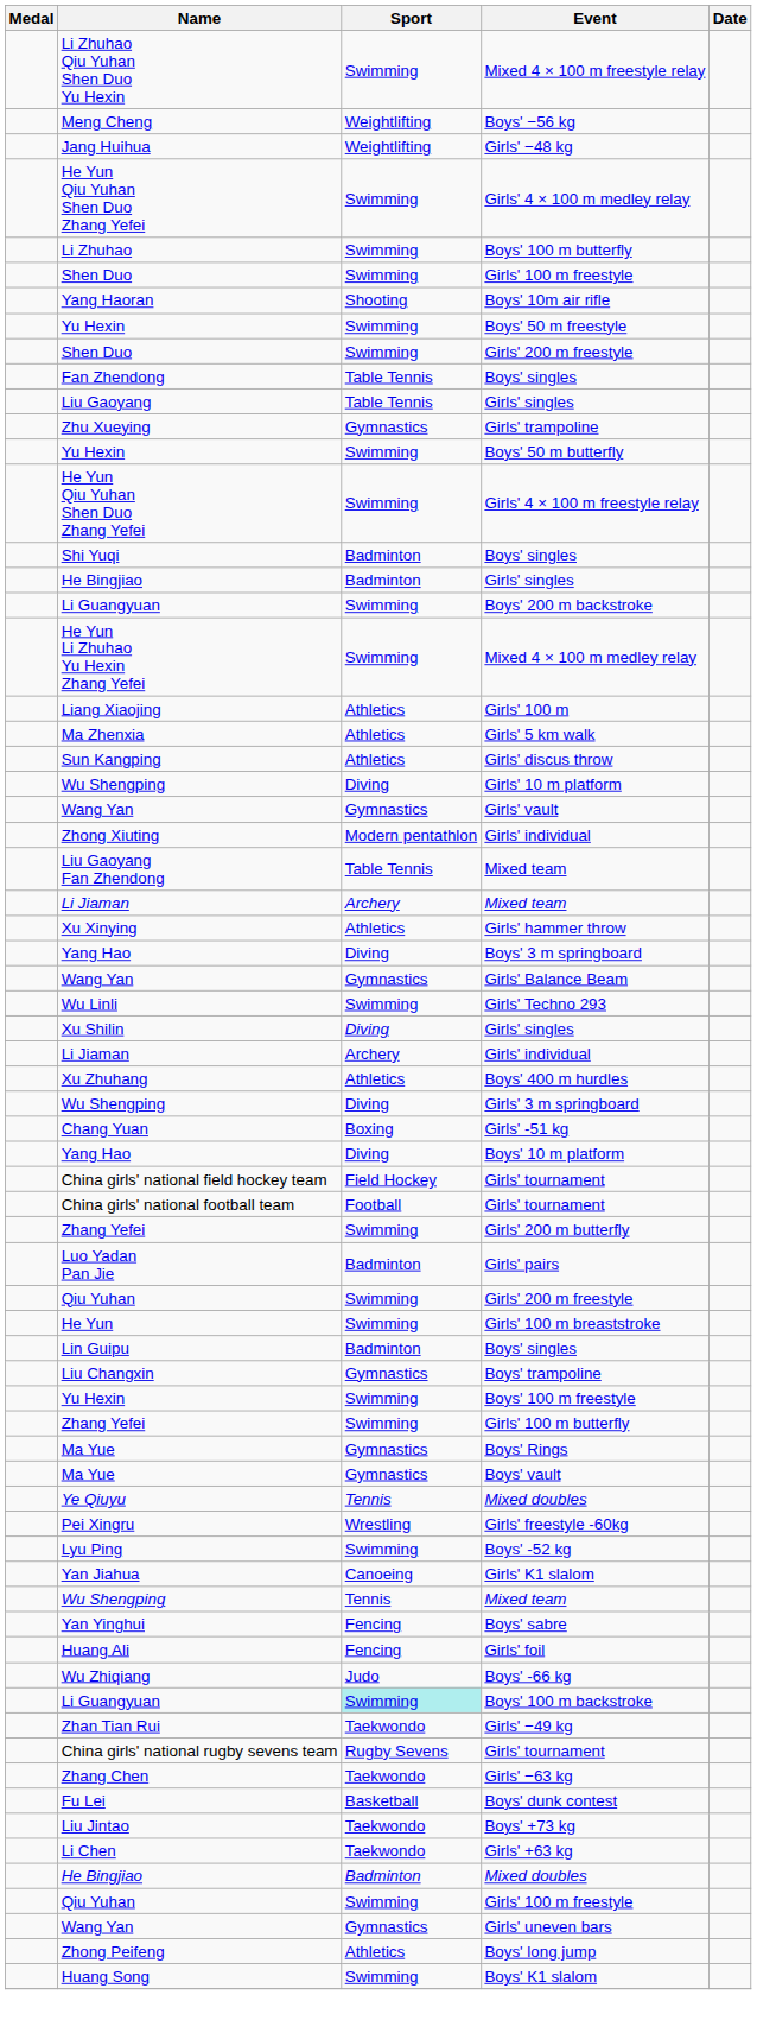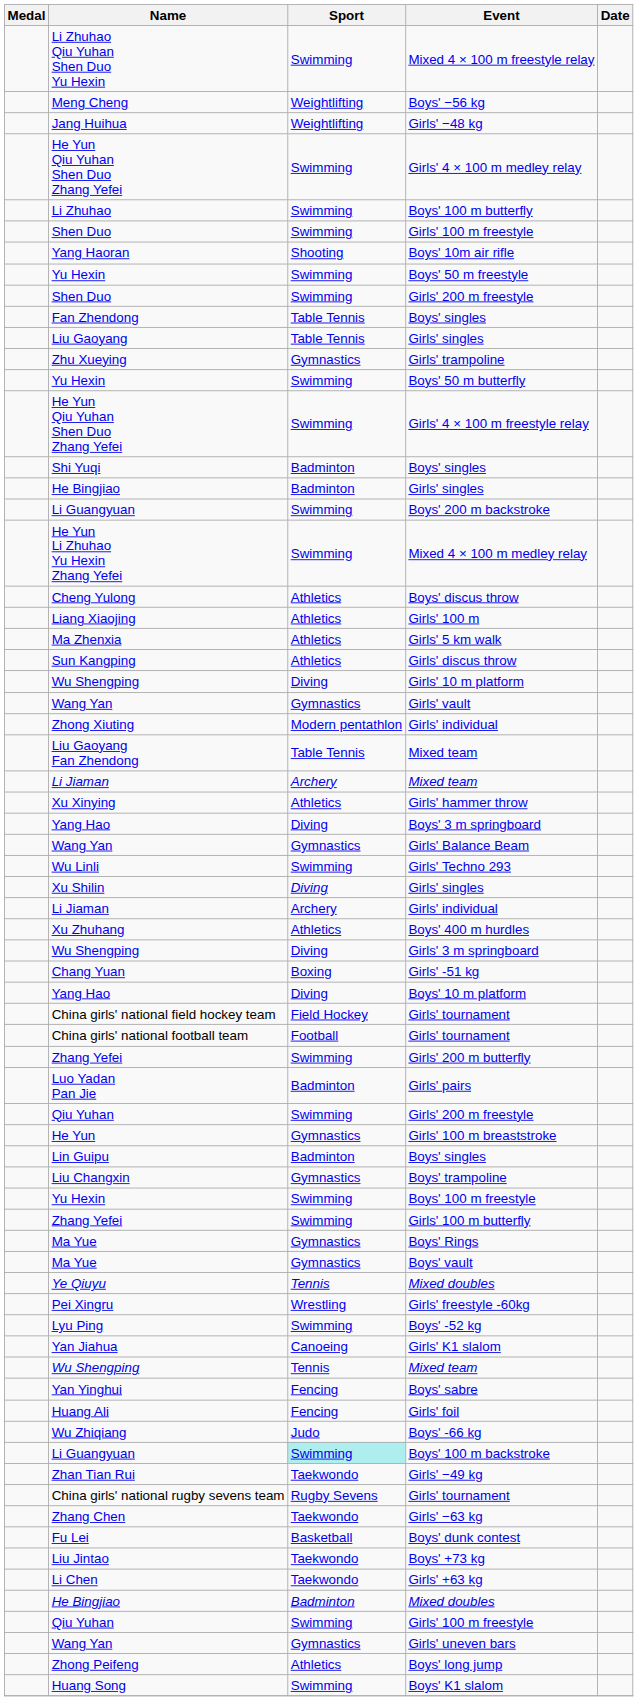 <table class="wikitable sortable" style="font-size: 95%;">
 <tr>
 <th>Medal</th>
 <th>Name</th>
 <th>Sport</th>
 <th>Event</th>
 <th>Date</th>
 </tr>
 <tr>
 <td></td>
 <td><a href='#'>Li Zhuhao</a><br><a href='#'>Qiu Yuhan</a><br><a href='#'>Shen Duo</a><br><a href='#'>Yu Hexin</a></td>
 <td><a href='#'>Swimming</a></td>
 <td><a href='#'>Mixed 4 × 100 m freestyle relay</a></td>
 <td></td>
 </tr>
 <tr>
 <td></td>
 <td><a href='#'>Meng Cheng</a></td>
 <td><a href='#'>Weightlifting</a></td>
 <td><a href='#'>Boys' −56 kg</a></td>
 <td></td>
 </tr>
 <tr>
 <td></td>
 <td><a href='#'>Jang Huihua</a></td>
 <td><a href='#'>Weightlifting</a></td>
 <td><a href='#'>Girls' −48 kg</a></td>
 <td></td>
 </tr>
 <tr>
 <td></td>
 <td><a href='#'>He Yun</a><br><a href='#'>Qiu Yuhan</a><br><a href='#'>Shen Duo</a><br><a href='#'>Zhang Yefei</a></td>
 <td><a href='#'>Swimming</a></td>
 <td><a href='#'>Girls' 4 × 100 m medley relay</a></td>
 <td></td>
 </tr>
 <tr>
 <td></td>
 <td><a href='#'>Li Zhuhao</a></td>
 <td><a href='#'>Swimming</a></td>
 <td><a href='#'>Boys' 100 m butterfly</a></td>
 <td></td>
 </tr>
 <tr>
 <td></td>
 <td><a href='#'>Shen Duo</a></td>
 <td><a href='#'>Swimming</a></td>
 <td><a href='#'>Girls' 100 m freestyle</a></td>
 <td></td>
 </tr>
 <tr>
 <td></td>
 <td><a href='#'>Yang Haoran</a></td>
 <td><a href='#'>Shooting</a></td>
 <td><a href='#'>Boys' 10m air rifle</a></td>
 <td></td>
 </tr>
 <tr>
 <td></td>
 <td><a href='#'>Yu Hexin</a></td>
 <td><a href='#'>Swimming</a></td>
 <td><a href='#'>Boys' 50 m freestyle</a></td>
 <td></td>
 </tr>
 <tr>
 <td></td>
 <td><a href='#'>Shen Duo</a></td>
 <td><a href='#'>Swimming</a></td>
 <td><a href='#'>Girls' 200 m freestyle</a></td>
 <td></td>
 </tr>
 <tr>
 <td></td>
 <td><a href='#'>Fan Zhendong</a></td>
 <td><a href='#'>Table Tennis</a></td>
 <td><a href='#'>Boys' singles</a></td>
 <td></td>
 </tr>
 <tr>
 <td></td>
 <td><a href='#'>Liu Gaoyang</a></td>
 <td><a href='#'>Table Tennis</a></td>
 <td><a href='#'>Girls' singles</a></td>
 <td></td>
 </tr>
 <tr>
 <td></td>
 <td><a href='#'>Zhu Xueying</a></td>
 <td><a href='#'>Gymnastics</a></td>
 <td><a href='#'>Girls' trampoline</a></td>
 <td></td>
 </tr>
 <tr>
 <td></td>
 <td><a href='#'>Yu Hexin</a></td>
 <td><a href='#'>Swimming</a></td>
 <td><a href='#'>Boys' 50 m butterfly</a></td>
 <td></td>
 </tr>
 <tr>
 <td></td>
 <td><a href='#'>He Yun</a><br><a href='#'>Qiu Yuhan</a><br><a href='#'>Shen Duo</a><br><a href='#'>Zhang Yefei</a></td>
 <td><a href='#'>Swimming</a></td>
 <td><a href='#'>Girls' 4 × 100 m freestyle relay</a></td>
 <td></td>
 </tr>
 <tr>
 <td></td>
 <td><a href='#'>Shi Yuqi</a></td>
 <td><a href='#'>Badminton</a></td>
 <td><a href='#'>Boys' singles</a></td>
 <td></td>
 </tr>
 <tr>
 <td></td>
 <td><a href='#'>He Bingjiao</a></td>
 <td><a href='#'>Badminton</a></td>
 <td><a href='#'>Girls' singles</a></td>
 <td></td>
 </tr>
 <tr>
 <td></td>
 <td><a href='#'>Li Guangyuan</a></td>
 <td><a href='#'>Swimming</a></td>
 <td><a href='#'>Boys' 200 m backstroke</a></td>
 <td></td>
 </tr>
 <tr>
 <td></td>
 <td><a href='#'>He Yun</a><br><a href='#'>Li Zhuhao</a><br><a href='#'>Yu Hexin</a><br><a href='#'>Zhang Yefei</a></td>
 <td><a href='#'>Swimming</a></td>
 <td><a href='#'>Mixed 4 × 100 m medley relay</a></td>
+<td></td>
+</tr>
+<tr>
+<td></td>
+<td><a href='#'>Cheng Yulong</a></td>
+<td><a href='#'>Athletics</a></td>
+<td><a href='#'>Boys' discus throw</a></td>
 <td></td>
 </tr>
 <tr>
 <td></td>
 <td><a href='#'>Liang Xiaojing</a></td>
 <td><a href='#'>Athletics</a></td>
 <td><a href='#'>Girls' 100 m</a></td>
 <td></td>
 </tr>
 <tr>
 <td></td>
 <td><a href='#'>Ma Zhenxia</a></td>
 <td><a href='#'>Athletics</a></td>
 <td><a href='#'>Girls' 5 km walk</a></td>
 <td></td>
 </tr>
 <tr>
 <td></td>
 <td><a href='#'>Sun Kangping</a></td>
 <td><a href='#'>Athletics</a></td>
 <td><a href='#'>Girls' discus throw</a></td>
 <td></td>
 </tr>
 <tr>
 <td></td>
 <td><a href='#'>Wu Shengping</a></td>
 <td><a href='#'>Diving</a></td>
 <td><a href='#'>Girls' 10 m platform</a></td>
 <td></td>
 </tr>
 <tr>
 <td></td>
 <td><a href='#'>Wang Yan</a></td>
 <td><a href='#'>Gymnastics</a></td>
 <td><a href='#'>Girls' vault</a></td>
 <td></td>
 </tr>
 <tr>
 <td></td>
 <td><a href='#'>Zhong Xiuting</a></td>
 <td><a href='#'>Modern pentathlon</a></td>
 <td><a href='#'>Girls' individual</a></td>
 <td></td>
 </tr>
 <tr>
 <td></td>
 <td><a href='#'>Liu Gaoyang</a><br><a href='#'>Fan Zhendong</a></td>
 <td><a href='#'>Table Tennis</a></td>
 <td><a href='#'>Mixed team</a></td>
 <td></td>
 </tr>
 <tr>
 <td><em></em></td>
 <td><em><a href='#'>Li Jiaman</a></em></td>
 <td><em><a href='#'>Archery</a></em></td>
 <td><em><a href='#'>Mixed team</a></em></td>
 <td><em></em></td>
 </tr>
 <tr>
 <td></td>
 <td><a href='#'>Xu Xinying</a></td>
 <td><a href='#'>Athletics</a></td>
 <td><a href='#'>Girls' hammer throw</a></td>
 <td></td>
 </tr>
 <tr>
 <td></td>
 <td><a href='#'>Yang Hao</a></td>
 <td><a href='#'>Diving</a></td>
 <td><a href='#'>Boys' 3 m springboard</a></td>
 <td></td>
 </tr>
 <tr>
 <td></td>
 <td><a href='#'>Wang Yan</a></td>
 <td><a href='#'>Gymnastics</a></td>
 <td><a href='#'>Girls' Balance Beam</a></td>
 <td></td>
 </tr>
 <tr>
 <td></td>
 <td><a href='#'>Wu Linli</a></td>
 <td><a href='#'>Swimming</a></td>
 <td><a href='#'>Girls' Techno 293</a></td>
 <td></td>
 </tr>
 <tr>
 <td></td>
 <td><a href='#'>Xu Shilin</a></td>
 <td><em><a href='#'>Diving</a></em></td>
 <td><a href='#'>Girls' singles</a></td>
 <td></td>
 </tr>
 <tr>
 <td></td>
 <td><a href='#'>Li Jiaman</a></td>
 <td><a href='#'>Archery</a></td>
 <td><a href='#'>Girls' individual</a></td>
 <td></td>
 </tr>
 <tr>
 <td></td>
 <td><a href='#'>Xu Zhuhang</a></td>
 <td><a href='#'>Athletics</a></td>
 <td><a href='#'>Boys' 400 m hurdles</a></td>
 <td></td>
 </tr>
 <tr>
 <td></td>
 <td><a href='#'>Wu Shengping</a></td>
 <td><a href='#'>Diving</a></td>
 <td><a href='#'>Girls' 3 m springboard</a></td>
 <td></td>
 </tr>
 <tr>
 <td></td>
 <td><a href='#'>Chang Yuan</a></td>
 <td><a href='#'>Boxing</a></td>
 <td><a href='#'>Girls' -51 kg</a></td>
 <td></td>
 </tr>
 <tr>
 <td></td>
 <td><a href='#'>Yang Hao</a></td>
 <td><a href='#'>Diving</a></td>
 <td><a href='#'>Boys' 10 m platform</a></td>
 <td></td>
 </tr>
 <tr>
 <td></td>
 <td>China girls' national field hockey team</td>
 <td><a href='#'>Field Hockey</a></td>
 <td><a href='#'>Girls' tournament</a></td>
 <td></td>
 </tr>
 <tr>
 <td></td>
 <td>China girls' national football team</td>
 <td><a href='#'>Football</a></td>
 <td><a href='#'>Girls' tournament</a></td>
 <td></td>
 </tr>
 <tr>
 <td></td>
 <td><a href='#'>Zhang Yefei</a></td>
 <td><a href='#'>Swimming</a></td>
 <td><a href='#'>Girls' 200 m butterfly</a></td>
 <td></td>
 </tr>
 <tr>
 <td></td>
 <td><a href='#'>Luo Yadan</a><br><a href='#'>Pan Jie</a></td>
 <td><a href='#'>Badminton</a></td>
 <td><a href='#'>Girls' pairs</a></td>
 <td></td>
 </tr>
 <tr>
 <td></td>
 <td><a href='#'>Qiu Yuhan</a></td>
 <td><a href='#'>Swimming</a></td>
 <td><a href='#'>Girls' 200 m freestyle</a></td>
 <td></td>
 </tr>
 <tr>
 <td></td>
 <td><a href='#'>He Yun</a></td>
-<td><a href='#'>Swimming</a></td>
+<td><a href='#'>Gymnastics</a></td>
 <td><a href='#'>Girls' 100 m breaststroke</a></td>
 <td></td>
 </tr>
 <tr>
 <td></td>
 <td><a href='#'>Lin Guipu</a></td>
 <td><a href='#'>Badminton</a></td>
 <td><a href='#'>Boys' singles</a></td>
 <td></td>
 </tr>
 <tr>
 <td></td>
 <td><a href='#'>Liu Changxin</a></td>
 <td><a href='#'>Gymnastics</a></td>
 <td><a href='#'>Boys' trampoline</a></td>
 <td></td>
 </tr>
 <tr>
 <td></td>
 <td><a href='#'>Yu Hexin</a></td>
 <td><a href='#'>Swimming</a></td>
 <td><a href='#'>Boys' 100 m freestyle</a></td>
 <td></td>
 </tr>
 <tr>
 <td></td>
 <td><a href='#'>Zhang Yefei</a></td>
 <td><a href='#'>Swimming</a></td>
 <td><a href='#'>Girls' 100 m butterfly</a></td>
 <td></td>
 </tr>
 <tr>
 <td></td>
 <td><a href='#'>Ma Yue</a></td>
 <td><a href='#'>Gymnastics</a></td>
 <td><a href='#'>Boys' Rings</a></td>
 <td></td>
 </tr>
 <tr>
 <td></td>
 <td><a href='#'>Ma Yue</a></td>
 <td><a href='#'>Gymnastics</a></td>
 <td><a href='#'>Boys' vault</a></td>
 <td></td>
 </tr>
 <tr>
 <td><em></em></td>
 <td><em><a href='#'>Ye Qiuyu</a></em></td>
 <td><em><a href='#'>Tennis</a></em></td>
 <td><em><a href='#'>Mixed doubles</a></em></td>
 <td><em></em></td>
 </tr>
 <tr>
 <td></td>
 <td><a href='#'>Pei Xingru</a></td>
 <td><a href='#'>Wrestling</a></td>
 <td><a href='#'>Girls' freestyle -60kg</a></td>
 <td></td>
 </tr>
 <tr>
 <td></td>
 <td><a href='#'>Lyu Ping</a></td>
 <td><a href='#'>Swimming</a></td>
 <td><a href='#'>Boys' -52 kg</a></td>
 <td></td>
 </tr>
 <tr>
 <td></td>
 <td><a href='#'>Yan Jiahua</a></td>
 <td><a href='#'>Canoeing</a></td>
 <td><a href='#'>Girls' K1 slalom</a></td>
 <td></td>
 </tr>
 <tr>
 <td><em></em></td>
 <td><em><a href='#'>Wu Shengping</a></em></td>
 <td><a href='#'>Tennis</a></td>
 <td><em><a href='#'>Mixed team</a></em></td>
 <td><em></em></td>
 </tr>
 <tr>
 <td></td>
 <td><a href='#'>Yan Yinghui</a></td>
 <td><a href='#'>Fencing</a></td>
 <td><a href='#'>Boys' sabre</a></td>
 <td></td>
 </tr>
 <tr>
 <td></td>
 <td><a href='#'>Huang Ali</a></td>
 <td><a href='#'>Fencing</a></td>
 <td><a href='#'>Girls' foil</a></td>
 <td></td>
 </tr>
 <tr>
 <td></td>
 <td><a href='#'>Wu Zhiqiang</a></td>
 <td><a href='#'>Judo</a></td>
 <td><a href='#'>Boys' -66 kg</a></td>
 <td></td>
 </tr>
 <tr>
 <td></td>
 <td><a href='#'>Li Guangyuan</a></td>
 <td style="background: paleturquoise;"><a href='#'>Swimming</a></td>
 <td><a href='#'>Boys' 100 m backstroke</a></td>
 <td></td>
 </tr>
 <tr>
 <td></td>
 <td><a href='#'>Zhan Tian Rui</a></td>
 <td><a href='#'>Taekwondo</a></td>
 <td><a href='#'>Girls' −49 kg</a></td>
 <td></td>
 </tr>
 <tr>
 <td></td>
 <td>China girls' national rugby sevens team</td>
 <td><a href='#'>Rugby Sevens</a></td>
 <td><a href='#'>Girls' tournament</a></td>
 <td></td>
 </tr>
 <tr>
 <td></td>
 <td><a href='#'>Zhang Chen</a></td>
 <td><a href='#'>Taekwondo</a></td>
 <td><a href='#'>Girls' −63 kg</a></td>
 <td></td>
 </tr>
 <tr>
 <td></td>
 <td><a href='#'>Fu Lei</a></td>
 <td><a href='#'>Basketball</a></td>
 <td><a href='#'>Boys' dunk contest</a></td>
 <td></td>
 </tr>
 <tr>
 <td></td>
 <td><a href='#'>Liu Jintao</a></td>
 <td><a href='#'>Taekwondo</a></td>
 <td><a href='#'>Boys' +73 kg</a></td>
 <td></td>
 </tr>
 <tr>
 <td></td>
 <td><a href='#'>Li Chen</a></td>
 <td><a href='#'>Taekwondo</a></td>
 <td><a href='#'>Girls' +63 kg</a></td>
 <td></td>
 </tr>
 <tr>
 <td><em></em></td>
 <td><em><a href='#'>He Bingjiao</a></em></td>
 <td><em><a href='#'>Badminton</a></em></td>
 <td><em><a href='#'>Mixed doubles</a></em></td>
 <td><em></em></td>
 </tr>
 <tr>
 <td></td>
 <td><a href='#'>Qiu Yuhan</a></td>
 <td><a href='#'>Swimming</a></td>
 <td><a href='#'>Girls' 100 m freestyle</a></td>
 <td></td>
 </tr>
 <tr>
 <td></td>
 <td><a href='#'>Wang Yan</a></td>
 <td><a href='#'>Gymnastics</a></td>
 <td><a href='#'>Girls' uneven bars</a></td>
 <td></td>
 </tr>
 <tr>
 <td></td>
 <td><a href='#'>Zhong Peifeng</a></td>
 <td><a href='#'>Athletics</a></td>
 <td><a href='#'>Boys' long jump</a></td>
 <td></td>
 </tr>
 <tr>
 <td></td>
 <td><a href='#'>Huang Song</a></td>
 <td><a href='#'>Swimming</a></td>
 <td><a href='#'>Boys' K1 slalom</a></td>
 <td></td>
 </tr>
 <tr>
 </tr>
 </table>
